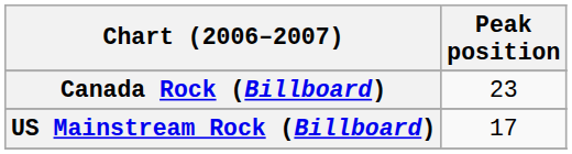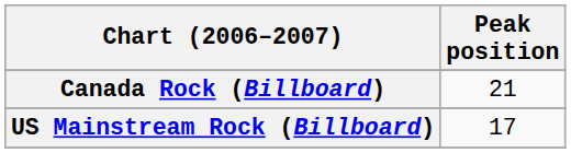 <table class="wikitable sortable plainrowheaders" style="text-align:center">
 <tr>
 <th scope="col">Chart (2006–2007)</th>
 <th scope="col">Peak<br> position</th>
 </tr>
 <tr>
 </tr>
 <tr>
 </tr>
 <tr>
 <th scope="row">Canada <a href='#'>Rock</a> (<em><a href='#'>Billboard</a></em>)</th>
-<td>23</td>
+<td>21</td>
 </tr>
 <tr>
 </tr>
 <tr>
 </tr>
 <tr>
 </tr>
 <tr>
 </tr>
 <tr>
 </tr>
 <tr>
 </tr>
 <tr>
 </tr>
 <tr>
 </tr>
 <tr>
 <th scope="row">US <a href='#'>Mainstream Rock</a> (<em><a href='#'>Billboard</a></em>)</th>
 <td>17</td>
 </tr>
 <tr>
 </tr>
 <tr>
 </tr>
 <tr>
 </tr>
 </table>
